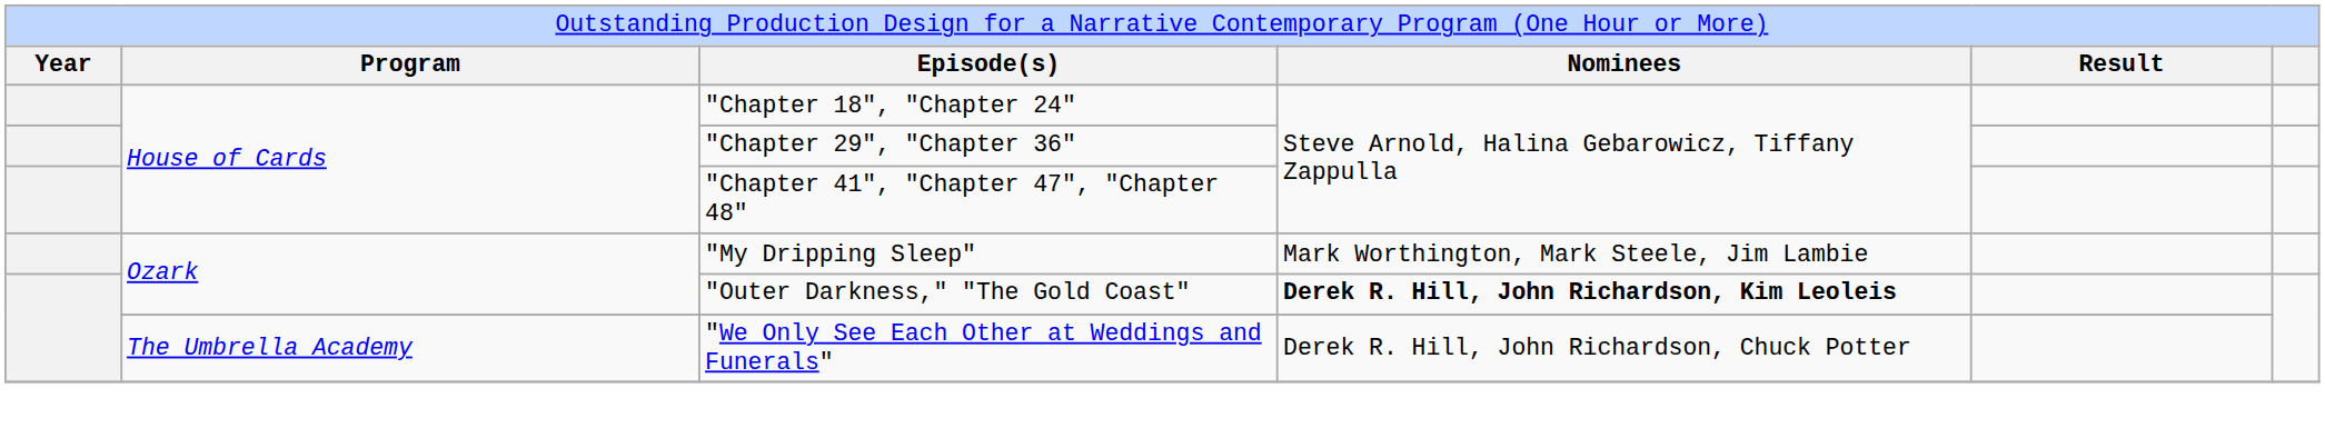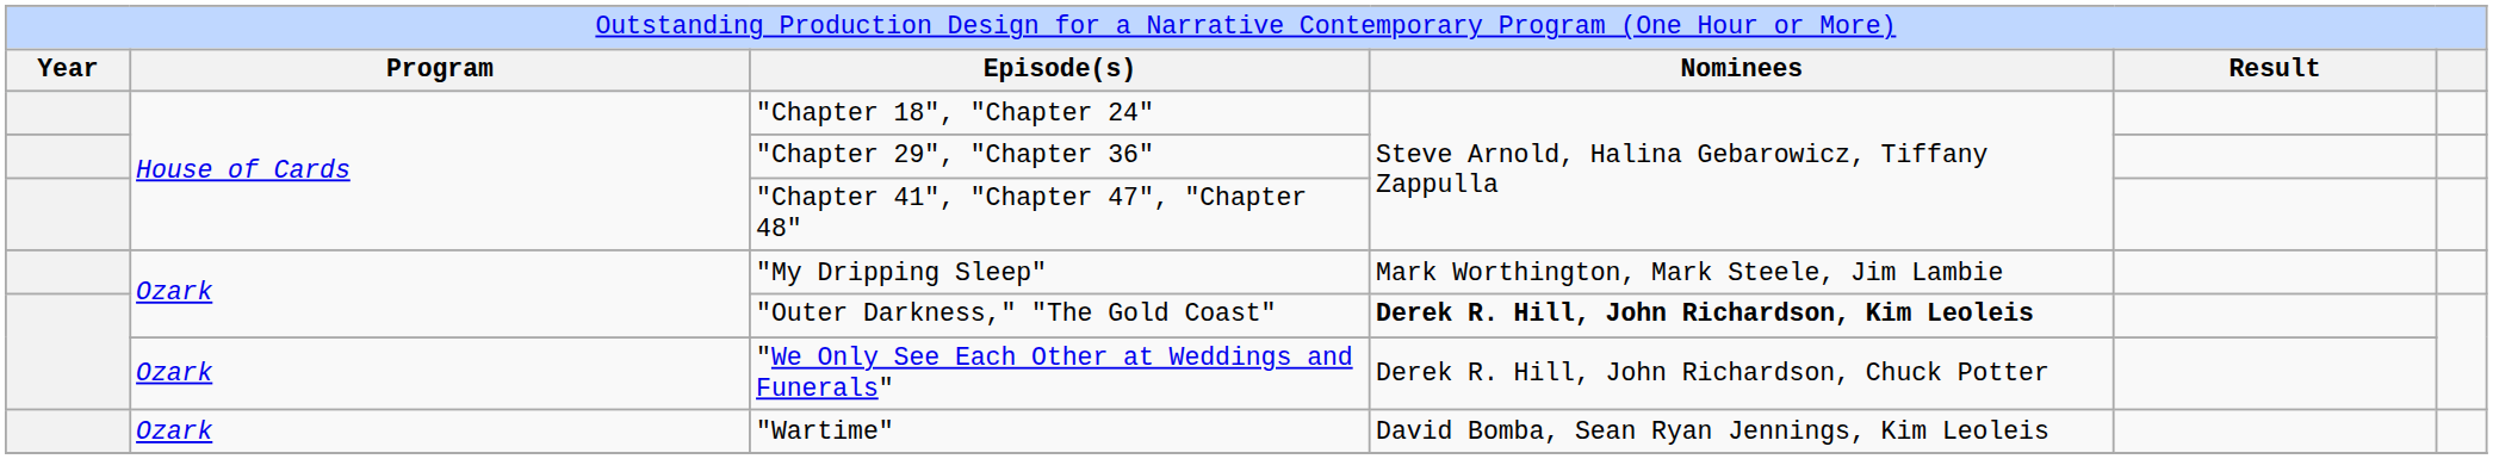 <table class="wikitable plainrowheaders" style="font-size: 90%" width=90%>
 <tr ---- bgcolor="#bfd7ff">
 <td colspan=6 align=center><a href='#'>Outstanding Production Design for a Narrative Contemporary Program (One Hour or More)</a></td>
 </tr>
 <tr ---- bgcolor="#ebf5ff">
 <th width="5%">Year</th>
 <th width="25%">Program</th>
 <th width="25%">Episode(s)</th>
 <th width="30%">Nominees</th>
 <th width="13%">Result</th>
 <th width="5%"></th>
 </tr>
 <tr>
 <th scope=row></th>
 <td rowspan="3"><em><a href='#'>House of Cards</a></em></td>
 <td>"Chapter 18", "Chapter 24"</td>
 <td rowspan="3">Steve Arnold, Halina Gebarowicz, Tiffany Zappulla</td>
 <td></td>
 <td></td>
 </tr>
 <tr>
 <th scope=row></th>
 <td>"Chapter 29", "Chapter 36"</td>
 <td></td>
 <td></td>
 </tr>
 <tr>
 <th scope=row></th>
 <td>"Chapter 41", "Chapter 47", "Chapter 48"</td>
 <td></td>
 <td></td>
 </tr>
 <tr>
 <th scope=row></th>
 <td rowspan="2"><em><a href='#'>Ozark</a></em></td>
 <td>"My Dripping Sleep"</td>
 <td>Mark Worthington, Mark Steele, Jim Lambie</td>
 <td></td>
 <td></td>
 </tr>
 <tr>
 <th scope=row rowspan="2"></th>
 <td>"Outer Darkness," "The Gold Coast"</td>
 <td><strong>Derek R. Hill, John Richardson, Kim Leoleis</strong></td>
 <td></td>
 <td rowspan="2"></td>
 </tr>
 <tr>
-<td><em><a href='#'>The Umbrella Academy</a></em></td>
+<td><em><a href='#'>Ozark</a></em></td>
 <td>"<a href='#'>We Only See Each Other at Weddings and Funerals</a>"</td>
 <td>Derek R. Hill, John Richardson, Chuck Potter</td>
 <td></td>
 </tr>
 <tr>
+<th scope=row></th>
+<td><em><a href='#'>Ozark</a></em></td>
+<td>"Wartime"</td>
+<td>David Bomba, Sean Ryan Jennings, Kim Leoleis</td>
+<td></td>
+<td></td>
+</tr>
+<tr>
 </tr>
 </table>
